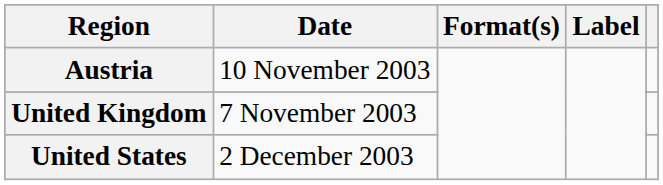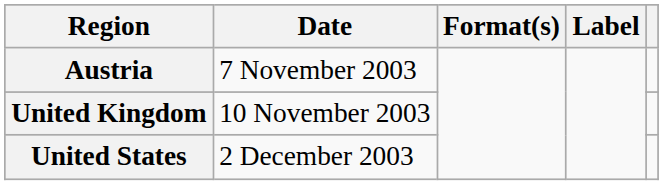 <table class="wikitable plainrowheaders">
 <tr>
 <th scope="col">Region</th>
 <th scope="col">Date</th>
 <th scope="col">Format(s)</th>
 <th scope="col">Label</th>
 <th scope="col"></th>
 </tr>
 <tr>
 <th scope="row">Austria</th>
-<td>10 November 2003</td>
+<td>7 November 2003</td>
 <td rowspan="3"></td>
 <td rowspan="3"></td>
 <td style="text-align:center;"></td>
 </tr>
 <tr>
 <th scope="row">United Kingdom</th>
-<td>7 November 2003</td>
+<td>10 November 2003</td>
 <td style="text-align:center;"></td>
 </tr>
 <tr>
 <th scope="row">United States</th>
 <td>2 December 2003</td>
 <td style="text-align:center;"></td>
 </tr>
 </table>
